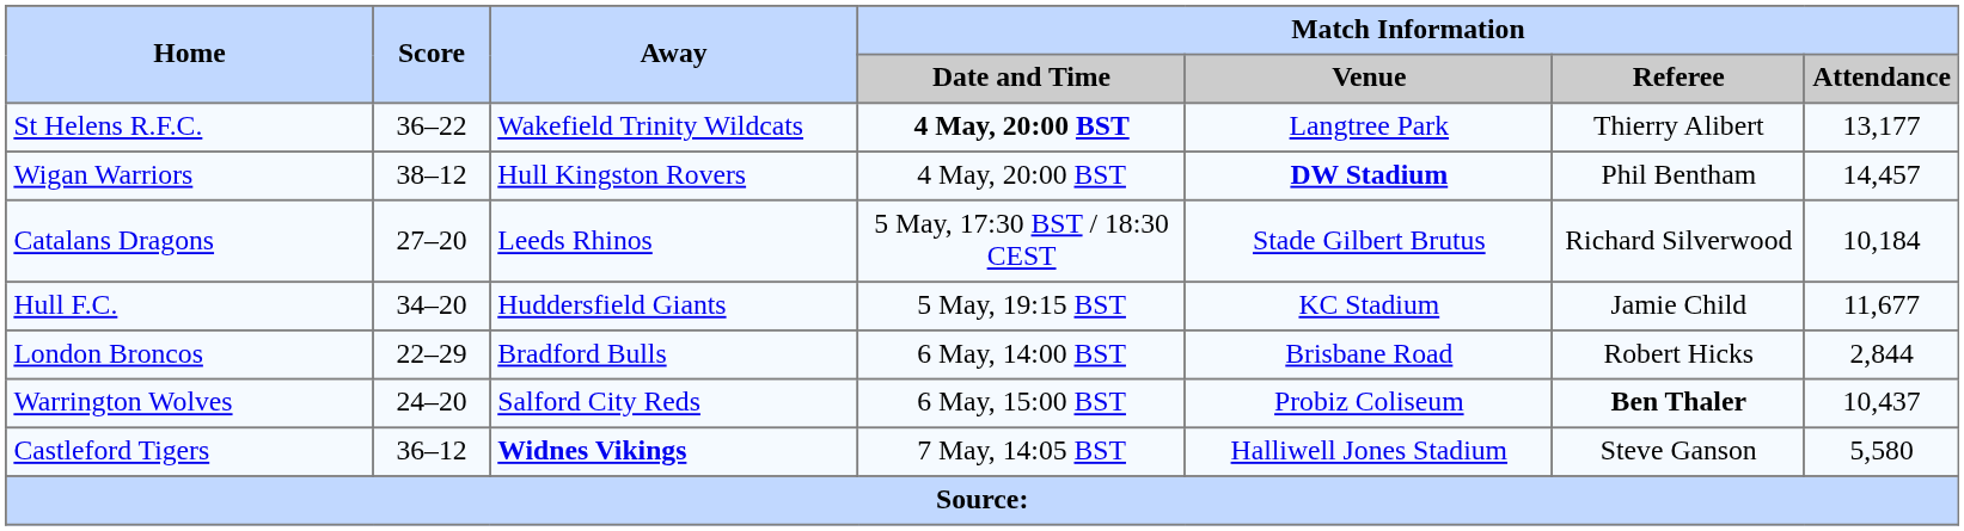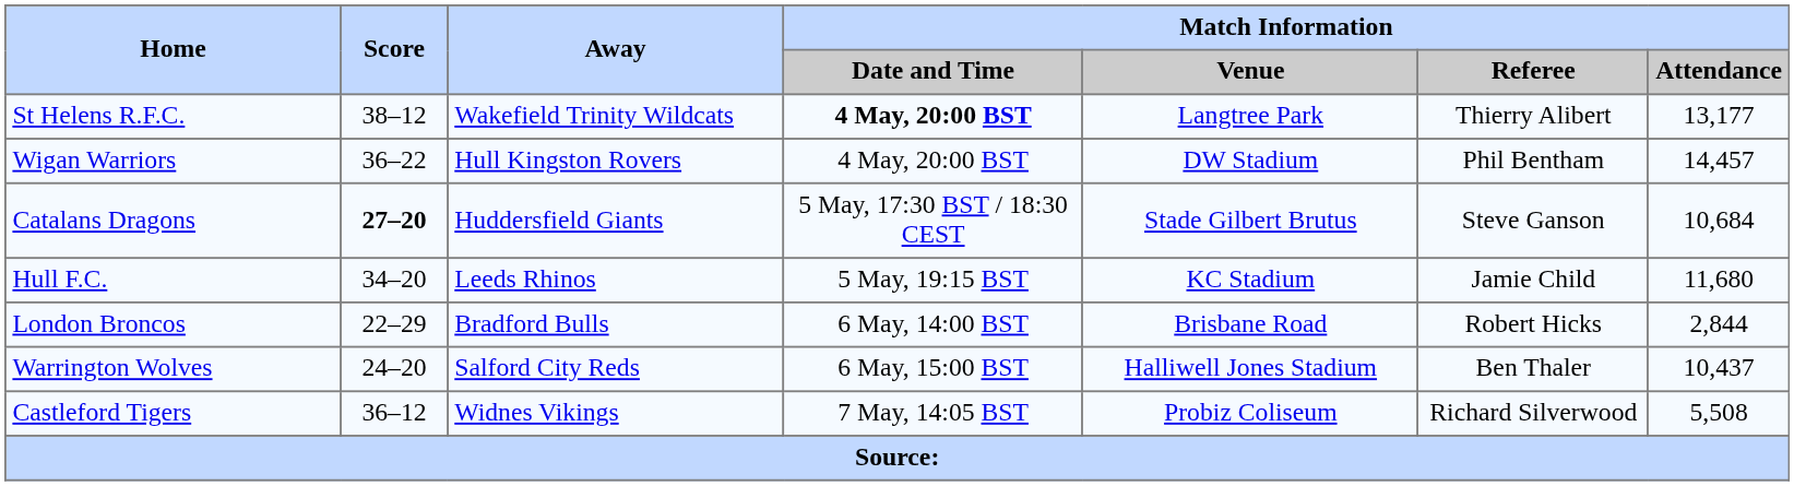 <table border=1 style="border-collapse:collapse; font-size:80%; text-align:center;" cellpadding=3 cellspacing=0 width=100%>
 <tr bgcolor=#C1D8FF>
 <th rowspan=2 width=19%>Home</th>
 <th rowspan=2 width=6%>Score</th>
 <th rowspan=2 width=19%>Away</th>
 <th colspan=6>Match Information</th>
 </tr>
 <tr bgcolor=#CCCCCC>
 <th width=17%>Date and Time</th>
 <th width=19%>Venue</th>
 <th width=13%>Referee</th>
 <th width=7%>Attendance</th>
 </tr>
 <tr bgcolor=#F5FAFF>
 <td align=left> <a href='#'>St Helens R.F.C.</a></td>
-<td>36–22</td>
+<td>38–12</td>
 <td align=left> <a href='#'>Wakefield Trinity Wildcats</a></td>
 <td><strong>4 May, 20:00 <a href='#'>BST</a></strong></td>
 <td><a href='#'>Langtree Park</a></td>
 <td>Thierry Alibert</td>
 <td>13,177</td>
 </tr>
 <tr bgcolor=#F5FAFF>
 <td align=left> <a href='#'>Wigan Warriors</a></td>
-<td>38–12</td>
+<td>36–22</td>
 <td align=left> <a href='#'>Hull Kingston Rovers</a></td>
 <td>4 May, 20:00 <a href='#'>BST</a></td>
-<td><strong><a href='#'>DW Stadium</a></strong></td>
+<td><a href='#'>DW Stadium</a></td>
 <td>Phil Bentham</td>
 <td>14,457</td>
 </tr>
 <tr bgcolor=#F5FAFF>
 <td align=left> <a href='#'>Catalans Dragons</a></td>
-<td>27–20</td>
-<td align=left> <a href='#'>Leeds Rhinos</a></td>
+<td><strong>27–20</strong></td>
+<td align=left> <a href='#'>Huddersfield Giants</a></td>
 <td>5 May, 17:30 <a href='#'>BST</a> / 18:30 <a href='#'>CEST</a></td>
 <td><a href='#'>Stade Gilbert Brutus</a></td>
-<td>Richard Silverwood</td>
-<td>10,184</td>
+<td>Steve Ganson</td>
+<td>10,684</td>
 </tr>
 <tr bgcolor=#F5FAFF>
 <td align=left> <a href='#'>Hull F.C.</a></td>
 <td>34–20</td>
-<td align=left> <a href='#'>Huddersfield Giants</a></td>
+<td align=left> <a href='#'>Leeds Rhinos</a></td>
 <td>5 May, 19:15 <a href='#'>BST</a></td>
 <td><a href='#'>KC Stadium</a></td>
 <td>Jamie Child</td>
-<td>11,677</td>
+<td>11,680</td>
 </tr>
 <tr bgcolor=#F5FAFF>
 <td align=left> <a href='#'>London Broncos</a></td>
 <td>22–29</td>
 <td align=left> <a href='#'>Bradford Bulls</a></td>
 <td>6 May, 14:00 <a href='#'>BST</a></td>
 <td><a href='#'>Brisbane Road</a></td>
 <td>Robert Hicks</td>
 <td>2,844</td>
 </tr>
 <tr bgcolor=#F5FAFF>
 <td align=left> <a href='#'>Warrington Wolves</a></td>
 <td>24–20</td>
 <td align=left> <a href='#'>Salford City Reds</a></td>
 <td>6 May, 15:00 <a href='#'>BST</a></td>
-<td><a href='#'>Probiz Coliseum</a></td>
-<td><strong>Ben Thaler</strong></td>
+<td><a href='#'>Halliwell Jones Stadium</a></td>
+<td>Ben Thaler</td>
 <td>10,437</td>
 </tr>
 <tr bgcolor=#F5FAFF>
 <td align=left> <a href='#'>Castleford Tigers</a></td>
 <td>36–12</td>
-<td align=left><strong> <a href='#'>Widnes Vikings</a></strong></td>
+<td align=left> <a href='#'>Widnes Vikings</a></td>
 <td>7 May, 14:05 <a href='#'>BST</a></td>
-<td><a href='#'>Halliwell Jones Stadium</a></td>
-<td>Steve Ganson</td>
-<td>5,580</td>
+<td><a href='#'>Probiz Coliseum</a></td>
+<td>Richard Silverwood</td>
+<td>5,508</td>
 </tr>
 <tr bgcolor=#C1D8FF>
 <th colspan=12>Source:</th>
 </tr>
 </table>
